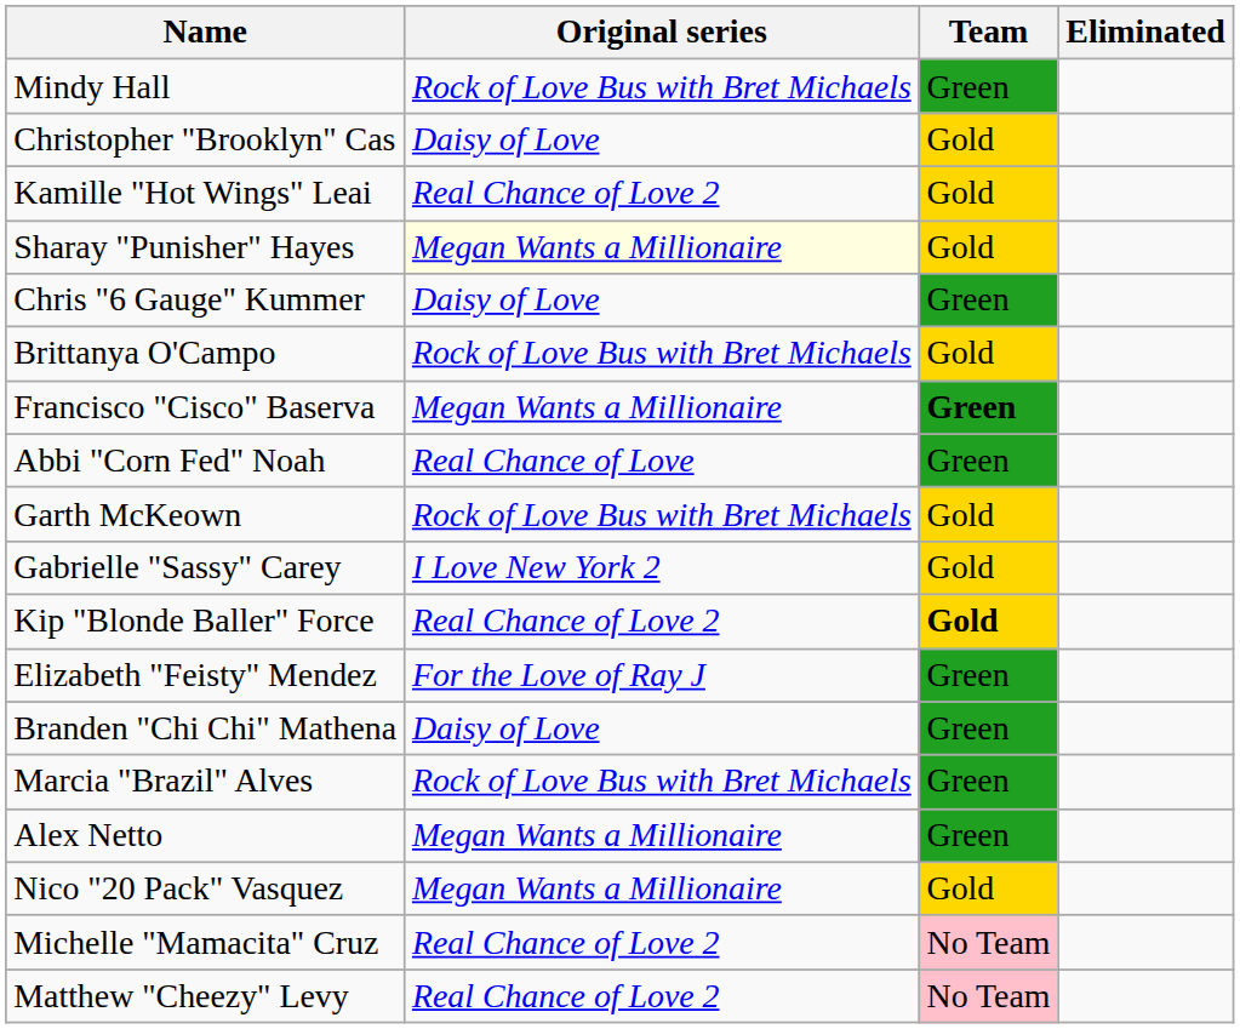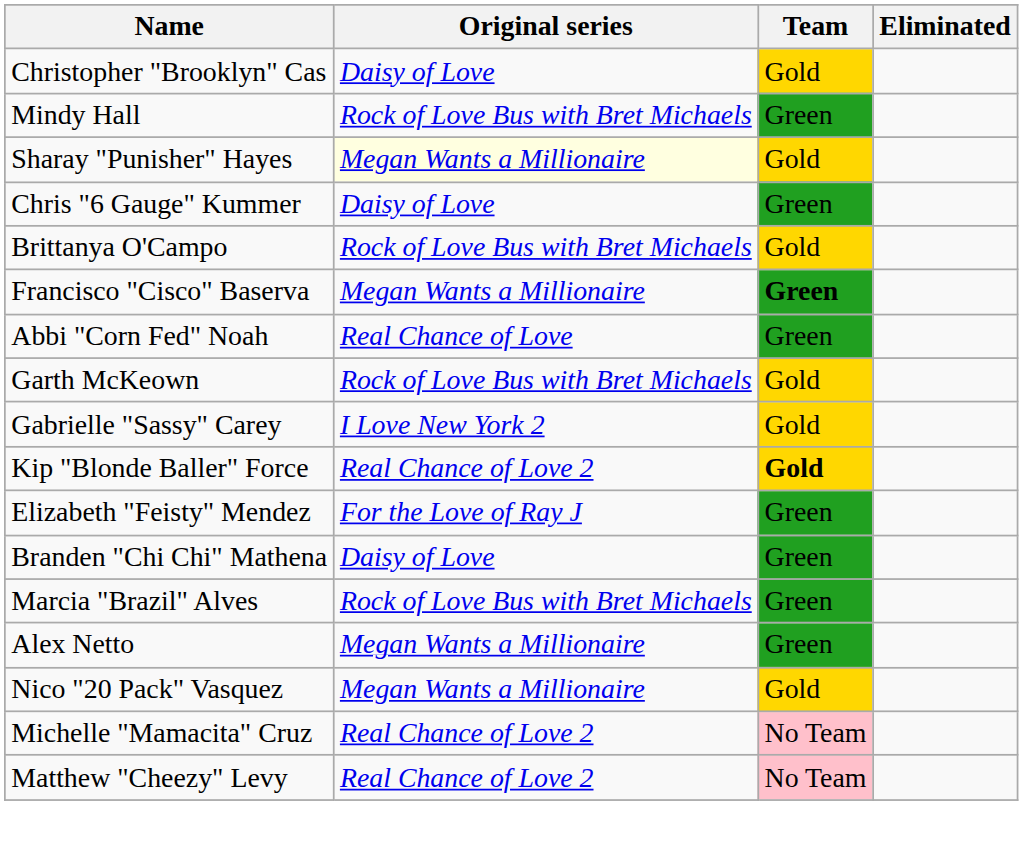 <table class="wikitable sortable">
 <tr>
 <th>Name</th>
 <th>Original series</th>
 <th>Team</th>
 <th>Eliminated</th>
 </tr>
 <tr>
-<td>Mindy Hall</td>
-<td><em><a href='#'>Rock of Love Bus with Bret Michaels</a></em></td>
-<td bgcolor="20A020">Green</td>
-<td></td>
-</tr>
-<tr>
 <td>Christopher "Brooklyn" Cas</td>
 <td><em><a href='#'>Daisy of Love</a></em></td>
 <td bgcolor="gold">Gold</td>
 <td></td>
 </tr>
 <tr>
-<td>Kamille "Hot Wings" Leai</td>
-<td><em><a href='#'>Real Chance of Love 2</a></em></td>
-<td bgcolor="gold">Gold</td>
+<td>Mindy Hall</td>
+<td><em><a href='#'>Rock of Love Bus with Bret Michaels</a></em></td>
+<td bgcolor="20A020">Green</td>
 <td></td>
 </tr>
 <tr>
 <td>Sharay "Punisher" Hayes</td>
 <td style="background: lightyellow;"><em><a href='#'>Megan Wants a Millionaire</a></em></td>
 <td bgcolor="gold">Gold</td>
 <td></td>
 </tr>
 <tr>
 <td>Chris "6 Gauge" Kummer</td>
 <td><em><a href='#'>Daisy of Love</a></em></td>
 <td bgcolor="20A020">Green</td>
 <td></td>
 </tr>
 <tr>
 <td>Brittanya O'Campo</td>
 <td><em><a href='#'>Rock of Love Bus with Bret Michaels</a></em></td>
 <td bgcolor="gold">Gold</td>
 <td></td>
 </tr>
 <tr>
 <td>Francisco "Cisco" Baserva</td>
 <td><em><a href='#'>Megan Wants a Millionaire</a></em></td>
 <td bgcolor="20A020"><strong>Green</strong></td>
 <td></td>
 </tr>
 <tr>
 <td>Abbi "Corn Fed" Noah</td>
 <td><em><a href='#'>Real Chance of Love</a></em></td>
 <td bgcolor="20A020">Green</td>
 <td></td>
 </tr>
 <tr>
 <td>Garth McKeown</td>
 <td><em><a href='#'>Rock of Love Bus with Bret Michaels</a></em></td>
 <td bgcolor="gold">Gold</td>
 <td></td>
 </tr>
 <tr>
 <td>Gabrielle "Sassy" Carey</td>
 <td><em><a href='#'>I Love New York 2</a></em></td>
 <td bgcolor="gold">Gold</td>
 <td></td>
 </tr>
 <tr>
 <td>Kip "Blonde Baller" Force</td>
 <td><em><a href='#'>Real Chance of Love 2</a></em></td>
 <td bgcolor="gold"><strong>Gold</strong></td>
 <td></td>
 </tr>
 <tr>
 <td>Elizabeth "Feisty" Mendez</td>
 <td><em><a href='#'>For the Love of Ray J</a></em></td>
 <td bgcolor="20A020">Green</td>
 <td></td>
 </tr>
 <tr>
 <td>Branden "Chi Chi" Mathena</td>
 <td><em><a href='#'>Daisy of Love</a></em></td>
 <td bgcolor="20A020">Green</td>
 <td></td>
 </tr>
 <tr>
 <td>Marcia "Brazil" Alves</td>
 <td><em><a href='#'>Rock of Love Bus with Bret Michaels</a></em></td>
 <td bgcolor="20A020">Green</td>
 <td></td>
 </tr>
 <tr>
 <td>Alex Netto</td>
 <td><em><a href='#'>Megan Wants a Millionaire</a></em></td>
 <td bgcolor="20A020">Green</td>
 <td></td>
 </tr>
 <tr>
 <td>Nico "20 Pack" Vasquez</td>
 <td><em><a href='#'>Megan Wants a Millionaire</a></em></td>
 <td bgcolor="gold">Gold</td>
 <td></td>
 </tr>
 <tr>
 <td>Michelle "Mamacita" Cruz</td>
 <td><em><a href='#'>Real Chance of Love 2</a></em></td>
 <td bgcolor="pink">No Team</td>
 <td></td>
 </tr>
 <tr>
 <td>Matthew "Cheezy" Levy</td>
 <td><em><a href='#'>Real Chance of Love 2</a></em></td>
 <td bgcolor="pink">No Team</td>
 <td></td>
 </tr>
 </table>
